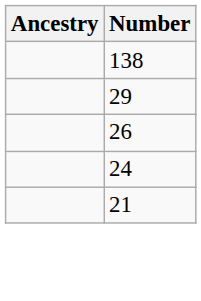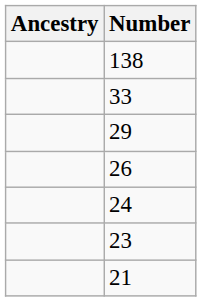 <table style="float: left; margin: 1em;" class="wikitable sortable">
 <tr>
 <th>Ancestry</th>
 <th>Number</th>
 </tr>
 <tr>
 <td></td>
 <td>138</td>
+</tr>
+<tr>
+<td></td>
+<td>33</td>
 </tr>
 <tr>
 <td></td>
 <td>29</td>
 </tr>
 <tr>
 <td></td>
 <td>26</td>
 </tr>
 <tr>
 <td></td>
 <td>24</td>
 </tr>
 <tr>
 <td></td>
+<td>23</td>
+</tr>
+<tr>
+<td></td>
 <td>21</td>
 </tr>
 </table>
